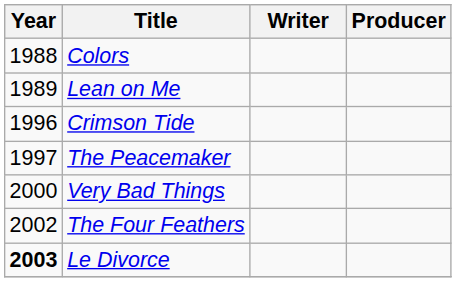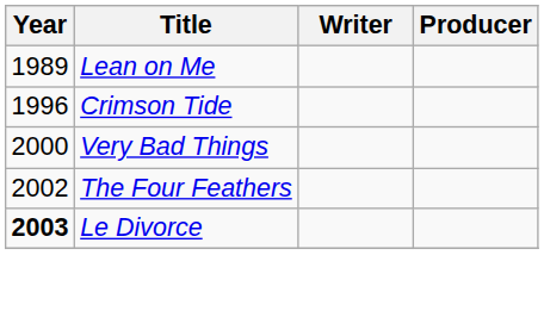 <table class="wikitable">
 <tr style="background:#ccc; text-align:center;">
 <th>Year</th>
 <th>Title</th>
 <th width="65">Writer</th>
 <th width="65">Producer</th>
-</tr>
-<tr>
-<td>1988</td>
-<td><em><a href='#'>Colors</a></em></td>
-<td></td>
-<td></td>
 </tr>
 <tr>
 <td>1989</td>
 <td><em><a href='#'>Lean on Me</a></em></td>
 <td></td>
 <td></td>
 </tr>
 <tr>
 <td>1996</td>
 <td><em><a href='#'>Crimson Tide</a></em></td>
-<td></td>
-<td></td>
-</tr>
-<tr>
-<td>1997</td>
-<td><em><a href='#'>The Peacemaker</a></em></td>
 <td></td>
 <td></td>
 </tr>
 <tr>
 <td>2000</td>
 <td><em><a href='#'>Very Bad Things</a></em></td>
 <td></td>
 <td></td>
 </tr>
 <tr>
 <td>2002</td>
 <td><em><a href='#'>The Four Feathers</a></em></td>
 <td></td>
 <td></td>
 </tr>
 <tr>
 <td><strong>2003</strong></td>
 <td><em><a href='#'>Le Divorce</a></em></td>
 <td></td>
 <td></td>
 </tr>
 <tr>
 </tr>
 </table>
